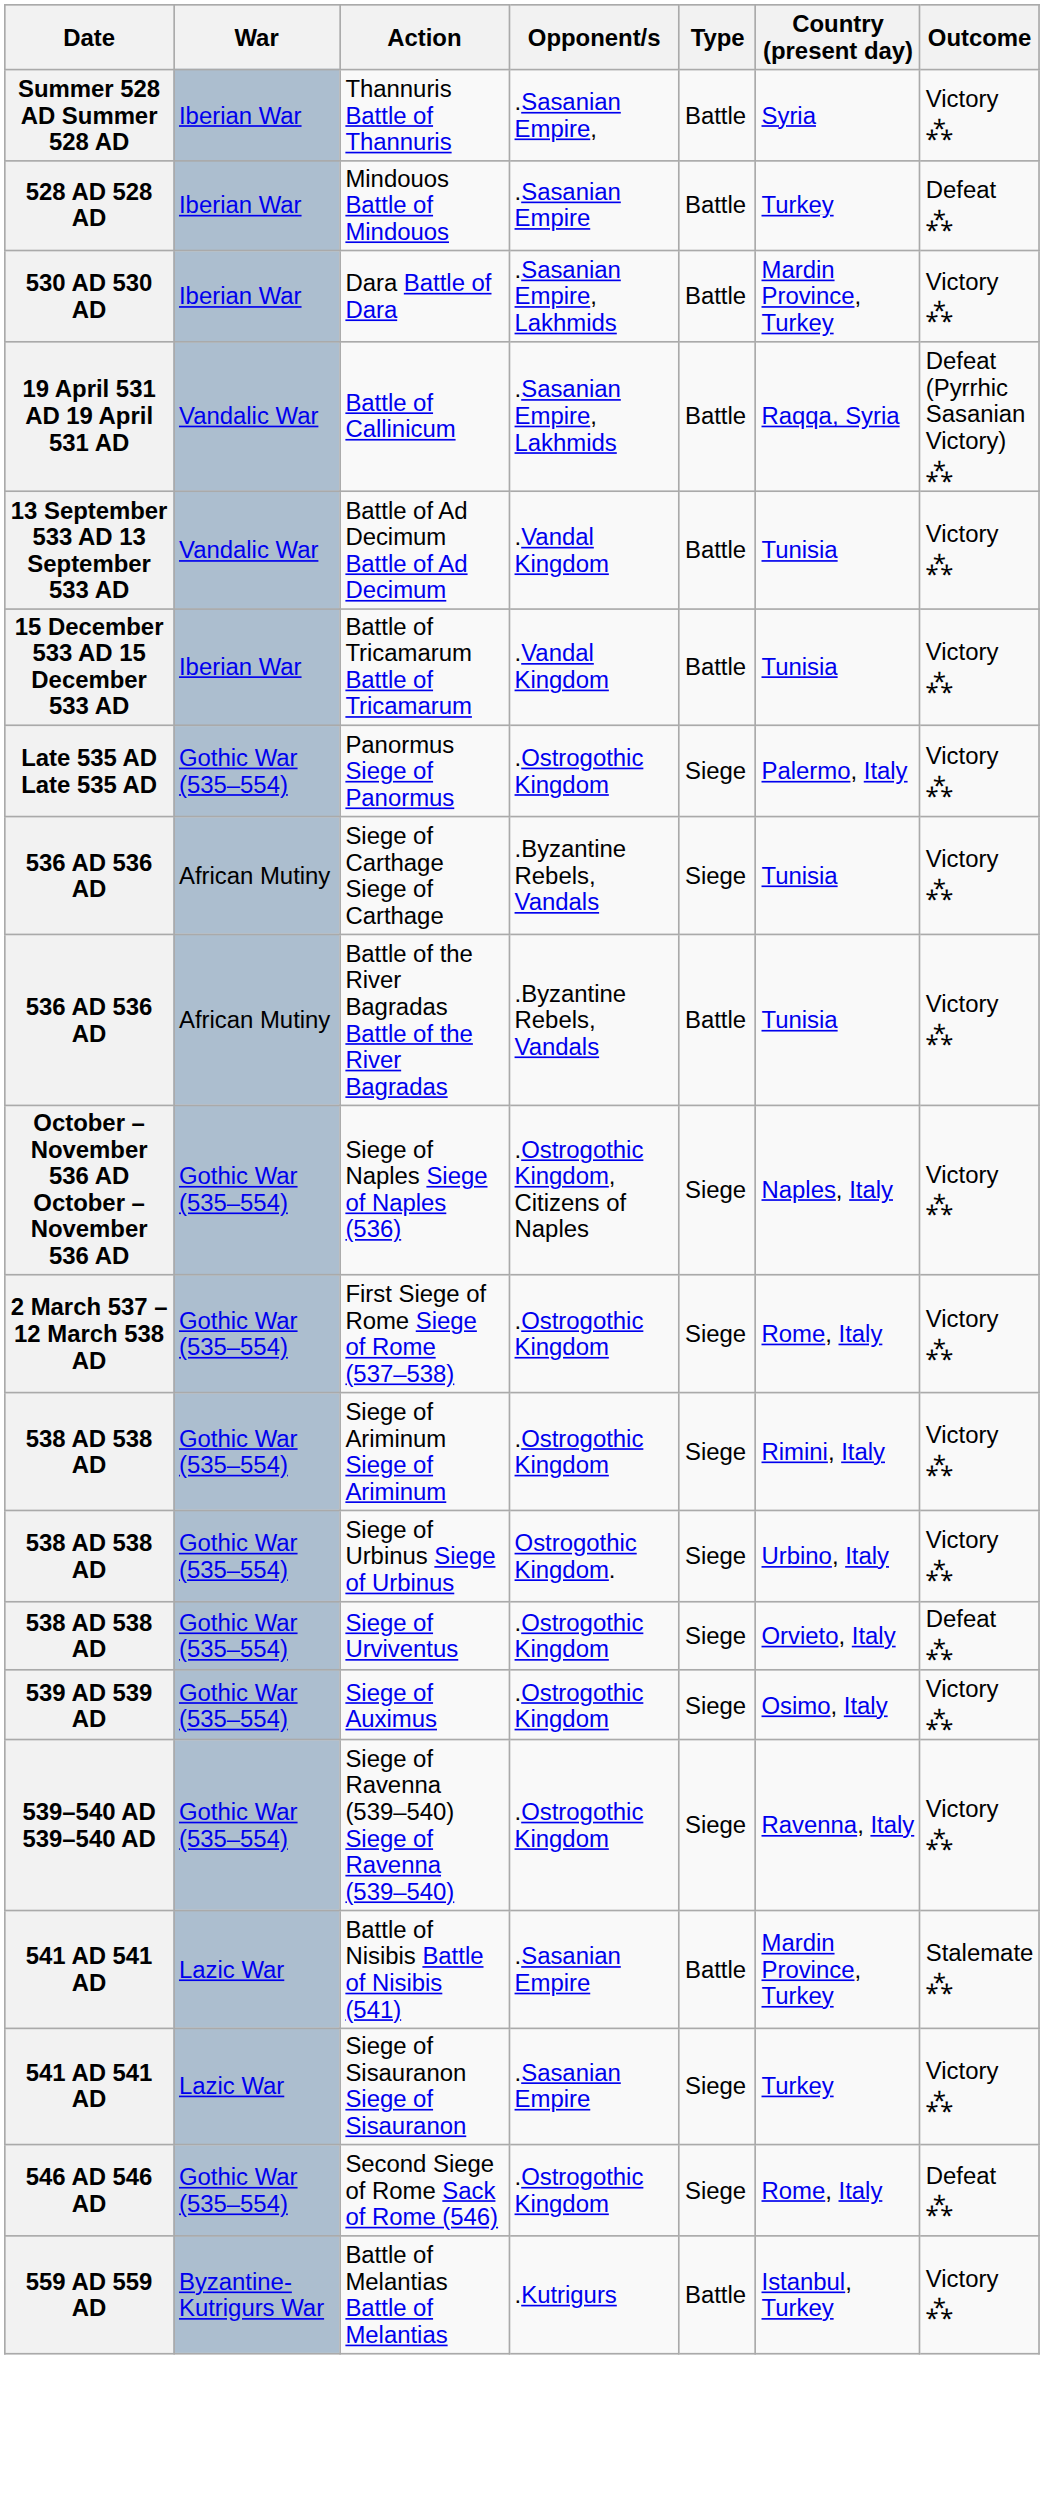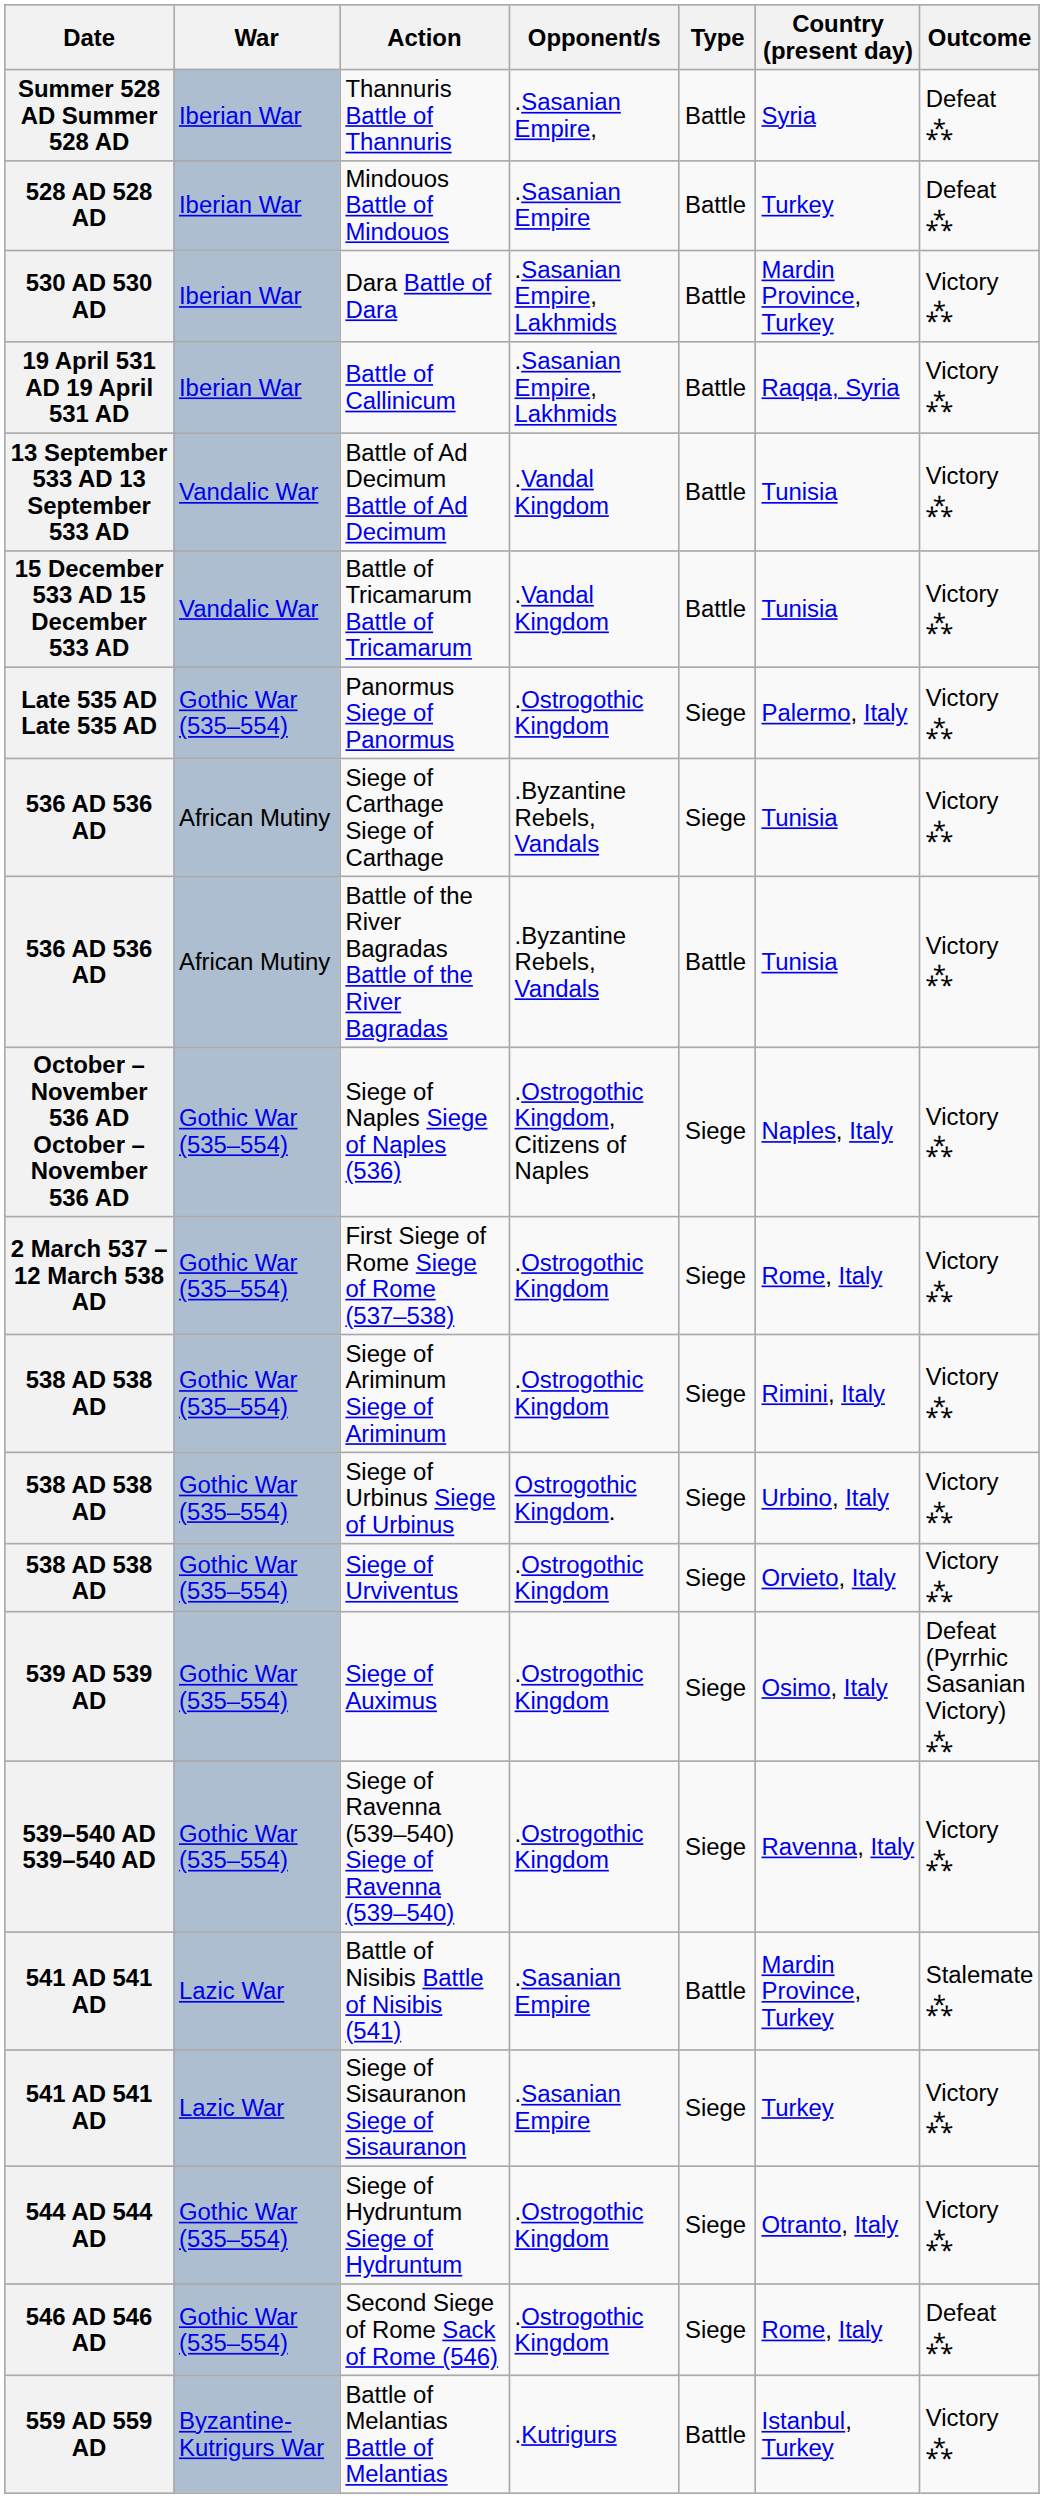 <table class="wikitable sortable plainrowheaders" style="width:100%; font-size:90%; margin:1em auto 1em auto;">
 <tr>
 <th style="width:100px;">Date</th>
 <th style="width:100px;">War</th>
 <th style="width:100px;">Action</th>
 <th style="width:100px;">Opponent/s</th>
 <th width="40">Type</th>
 <th style="width:100px;">Country (present day)</th>
 <th width="60">Outcome</th>
 </tr>
 <tr>
 <th scope="row"><span> Summer 528 AD</span> Summer 528 AD</th>
 <td style="background:#ACBECF"><a href='#'>Iberian War</a></td>
 <td><span>Thannuris</span> <a href='#'>Battle of Thannuris</a></td>
 <td><span>.</span><a href='#'>Sasanian Empire</a>,</td>
 <td>Battle</td>
 <td><a href='#'>Syria</a></td>
-<td>Victory<br><span>⁂</span></td>
+<td>Defeat<br><span>⁂</span></td>
 </tr>
 <tr>
 <th scope="row"><span>528 AD</span> 528 AD</th>
 <td style="background:#ACBECF"><a href='#'>Iberian War</a></td>
 <td><span>Mindouos</span> <a href='#'>Battle of Mindouos</a></td>
 <td><span>.</span><a href='#'>Sasanian Empire</a></td>
 <td>Battle</td>
 <td><a href='#'>Turkey</a></td>
 <td>Defeat<br><span>⁂</span></td>
 </tr>
 <tr>
 <th scope="row"><span>530 AD</span> 530 AD</th>
 <td style="background:#ACBECF"><a href='#'>Iberian War</a></td>
 <td><span>Dara</span> <a href='#'>Battle of Dara</a></td>
 <td><span>.</span><a href='#'>Sasanian Empire</a>, <a href='#'>Lakhmids</a></td>
 <td>Battle</td>
 <td><a href='#'>Mardin Province</a>, <a href='#'>Turkey</a></td>
 <td>Victory<br><span>⁂</span></td>
 </tr>
 <tr>
 <th scope="row"><span>19 April 531 AD</span> 19 April 531 AD</th>
-<td style="background:#ACBECF"><a href='#'>Vandalic War</a></td>
+<td style="background:#ACBECF"><a href='#'>Iberian War</a></td>
 <td><a href='#'>Battle of Callinicum</a></td>
 <td><span>.</span><a href='#'>Sasanian Empire</a>, <a href='#'>Lakhmids</a></td>
 <td>Battle</td>
 <td><a href='#'>Raqqa, Syria</a></td>
-<td>Defeat (Pyrrhic Sasanian Victory)<br><span>⁂</span></td>
+<td>Victory<br><span>⁂</span></td>
 </tr>
 <tr>
 <th scope="row"><span>13 September 533 AD</span> 13 September 533 AD</th>
 <td style="background:#ACBECF"><a href='#'>Vandalic War</a></td>
 <td><span>Battle of Ad Decimum</span> <a href='#'>Battle of Ad Decimum</a></td>
 <td><span>.</span><a href='#'>Vandal Kingdom</a></td>
 <td>Battle</td>
 <td><a href='#'>Tunisia</a></td>
 <td>Victory<br><span>⁂</span></td>
 </tr>
 <tr>
 <th scope="row"><span>15 December 533 AD</span> 15 December 533 AD</th>
-<td style="background:#ACBECF"><a href='#'>Iberian War</a></td>
+<td style="background:#ACBECF"><a href='#'>Vandalic War</a></td>
 <td><span>Battle of Tricamarum</span> <a href='#'>Battle of Tricamarum</a></td>
 <td><span>.</span><a href='#'>Vandal Kingdom</a></td>
 <td>Battle</td>
 <td><a href='#'>Tunisia</a></td>
 <td>Victory<br><span>⁂</span></td>
 </tr>
 <tr>
 <th scope="row"><span> Late 535 AD</span> Late 535 AD</th>
 <td style="background:#ACBECF"><a href='#'>Gothic War (535–554)</a></td>
 <td><span>Panormus</span> <a href='#'>Siege of Panormus</a></td>
 <td><span>.</span><a href='#'>Ostrogothic Kingdom</a></td>
 <td>Siege</td>
 <td><a href='#'>Palermo</a>, <a href='#'>Italy</a></td>
 <td>Victory<br><span>⁂</span></td>
 </tr>
 <tr>
 <th scope="row"><span>536 AD</span> 536 AD</th>
 <td style="background:#ACBECF">African Mutiny</td>
 <td><span>Siege of Carthage</span> Siege of Carthage</td>
 <td><span>.</span>Byzantine Rebels, <a href='#'>Vandals</a></td>
 <td>Siege</td>
 <td><a href='#'>Tunisia</a></td>
 <td>Victory<br><span>⁂</span></td>
 </tr>
 <tr>
 <th scope="row"><span>536 AD</span> 536 AD</th>
 <td style="background:#ACBECF">African Mutiny</td>
 <td><span>Battle of the River Bagradas</span> <a href='#'>Battle of the River Bagradas</a></td>
 <td><span>.</span>Byzantine Rebels, <a href='#'>Vandals</a></td>
 <td>Battle</td>
 <td><a href='#'>Tunisia</a></td>
 <td>Victory<br><span>⁂</span></td>
 </tr>
 <tr>
 <th scope="row"><span>October – November 536 AD</span> October – November 536 AD</th>
 <td style="background:#ACBECF"><a href='#'>Gothic War (535–554)</a></td>
 <td><span>Siege of Naples</span> <a href='#'>Siege of Naples (536)</a></td>
 <td><span>.</span><a href='#'>Ostrogothic Kingdom</a>, Citizens of Naples</td>
 <td>Siege</td>
 <td><a href='#'>Naples</a>, <a href='#'>Italy</a></td>
 <td>Victory<br><span>⁂</span></td>
 </tr>
 <tr>
 <th scope="row">2 March 537 – 12 March 538 AD</th>
 <td style="background:#ACBECF"><a href='#'>Gothic War (535–554)</a></td>
 <td><span>First Siege of Rome</span> <a href='#'>Siege of Rome (537–538)</a></td>
 <td><span>.</span><a href='#'>Ostrogothic Kingdom</a></td>
 <td>Siege</td>
 <td><a href='#'>Rome</a>, <a href='#'>Italy</a></td>
 <td>Victory<br><span>⁂</span></td>
 </tr>
 <tr>
 <th scope="row"><span>538 AD</span> 538 AD</th>
 <td style="background:#ACBECF"><a href='#'>Gothic War (535–554)</a></td>
 <td><span>Siege of Ariminum</span> <a href='#'>Siege of Ariminum</a></td>
 <td><span>.</span><a href='#'>Ostrogothic Kingdom</a></td>
 <td>Siege</td>
 <td><a href='#'>Rimini</a>, <a href='#'>Italy</a></td>
 <td>Victory<br><span>⁂</span></td>
 </tr>
 <tr>
 <th scope="row"><span>538 AD</span> 538 AD</th>
 <td style="background:#ACBECF"><a href='#'>Gothic War (535–554)</a></td>
 <td><span>Siege of Urbinus</span> <a href='#'>Siege of Urbinus</a></td>
 <td><a href='#'>Ostrogothic Kingdom</a><span>.</span></td>
 <td>Siege</td>
 <td><a href='#'>Urbino</a>, <a href='#'>Italy</a></td>
 <td>Victory<br><span>⁂</span></td>
 </tr>
 <tr>
 <th scope="row"><span>538 AD</span> 538 AD</th>
 <td style="background:#ACBECF"><a href='#'>Gothic War (535–554)</a></td>
 <td><a href='#'>Siege of Urviventus</a></td>
 <td><span>.</span><a href='#'>Ostrogothic Kingdom</a></td>
 <td>Siege</td>
 <td><a href='#'>Orvieto</a>, <a href='#'>Italy</a></td>
-<td>Defeat<br><span>⁂</span></td>
+<td>Victory<br><span>⁂</span></td>
 </tr>
 <tr>
 <th scope="row"><span>539 AD</span> 539 AD</th>
 <td style="background:#ACBECF"><a href='#'>Gothic War (535–554)</a></td>
 <td><a href='#'>Siege of Auximus</a></td>
 <td><span>.</span><a href='#'>Ostrogothic Kingdom</a></td>
 <td>Siege</td>
 <td><a href='#'>Osimo</a>, <a href='#'>Italy</a></td>
-<td>Victory<br><span>⁂</span></td>
+<td>Defeat (Pyrrhic Sasanian Victory)<br><span>⁂</span></td>
 </tr>
 <tr>
 <th scope="row"><span>539–540 AD</span> 539–540 AD</th>
 <td style="background:#ACBECF"><a href='#'>Gothic War (535–554)</a></td>
 <td><span>Siege of Ravenna (539–540)</span> <a href='#'>Siege of Ravenna (539–540)</a></td>
 <td><span>.</span><a href='#'>Ostrogothic Kingdom</a></td>
 <td>Siege</td>
 <td><a href='#'>Ravenna</a>, <a href='#'>Italy</a></td>
 <td>Victory<br><span>⁂</span></td>
 </tr>
 <tr>
 <th scope="row"><span>541 AD</span> 541 AD</th>
 <td style="background:#ACBECF"><a href='#'>Lazic War</a></td>
 <td><span>Battle of Nisibis</span> <a href='#'>Battle of Nisibis (541)</a></td>
 <td><span>.</span><a href='#'>Sasanian Empire</a></td>
 <td>Battle</td>
 <td><a href='#'>Mardin Province</a>, <a href='#'>Turkey</a></td>
 <td>Stalemate<br><span>⁂</span></td>
 </tr>
 <tr>
 <th scope="row"><span>541 AD</span> 541 AD</th>
 <td style="background:#ACBECF"><a href='#'>Lazic War</a></td>
 <td><span>Siege of Sisauranon</span> <a href='#'>Siege of Sisauranon</a></td>
 <td><span>.</span><a href='#'>Sasanian Empire</a></td>
 <td>Siege</td>
 <td><a href='#'>Turkey</a></td>
 <td>Victory<br><span>⁂</span></td>
 </tr>
 <tr>
+<th scope="row"><span>544 AD</span> 544 AD</th>
+<td style="background:#ACBECF"><a href='#'>Gothic War (535–554)</a></td>
+<td><span>Siege of Hydruntum</span> <a href='#'>Siege of Hydruntum</a></td>
+<td><span>.</span><a href='#'>Ostrogothic Kingdom</a></td>
+<td>Siege</td>
+<td><a href='#'>Otranto</a>, <a href='#'>Italy</a></td>
+<td>Victory<br><span>⁂</span></td>
+</tr>
+<tr>
 <th scope="row"><span>546 AD</span> 546 AD</th>
 <td style="background:#ACBECF"><a href='#'>Gothic War (535–554)</a></td>
 <td><span>Second Siege of Rome</span> <a href='#'>Sack of Rome (546)</a></td>
 <td><span>.</span><a href='#'>Ostrogothic Kingdom</a></td>
 <td>Siege</td>
 <td><a href='#'>Rome</a>, <a href='#'>Italy</a></td>
 <td>Defeat<br><span>⁂</span></td>
 </tr>
 <tr>
 <th scope="row"><span>559 AD</span> 559 AD</th>
 <td style="background:#ACBECF"><a href='#'>Byzantine-Kutrigurs War</a></td>
 <td><span>Battle of Melantias</span> <a href='#'>Battle of Melantias</a></td>
 <td><span>.</span><a href='#'>Kutrigurs</a></td>
 <td>Battle</td>
 <td><a href='#'>Istanbul</a>, <a href='#'>Turkey</a></td>
 <td>Victory<br><span>⁂</span></td>
 </tr>
 </table>
